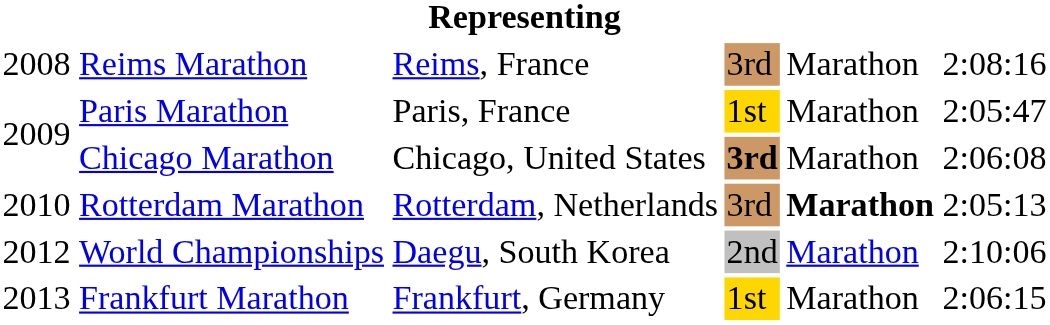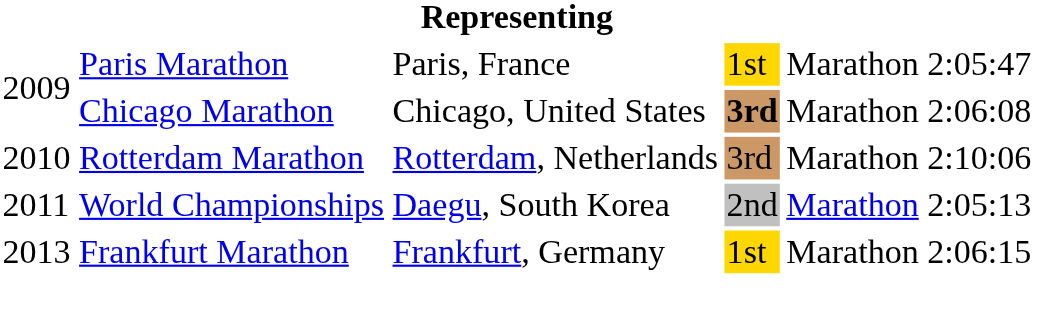 <table>
 <tr>
 <th colspan="6">Representing </th>
-</tr>
-<tr>
-<td>2008</td>
-<td><a href='#'>Reims Marathon</a></td>
-<td><a href='#'>Reims</a>, France</td>
-<td bgcolor=cc9966>3rd</td>
-<td>Marathon</td>
-<td>2:08:16</td>
 </tr>
 <tr>
 <td rowspan=2>2009</td>
 <td><a href='#'>Paris Marathon</a></td>
 <td>Paris, France</td>
 <td bgcolor=gold>1st</td>
 <td>Marathon</td>
 <td>2:05:47</td>
 </tr>
 <tr>
 <td><a href='#'>Chicago Marathon</a></td>
 <td>Chicago, United States</td>
 <td bgcolor=cc9966><strong>3rd</strong></td>
 <td>Marathon</td>
 <td>2:06:08</td>
 </tr>
 <tr>
 <td>2010</td>
 <td><a href='#'>Rotterdam Marathon</a></td>
 <td><a href='#'>Rotterdam</a>, Netherlands</td>
 <td bgcolor=cc9966>3rd</td>
-<td><strong>Marathon</strong></td>
-<td>2:05:13</td>
+<td>Marathon</td>
+<td>2:10:06</td>
 </tr>
 <tr>
-<td>2012</td>
+<td>2011</td>
 <td><a href='#'>World Championships</a></td>
 <td><a href='#'>Daegu</a>, South Korea</td>
 <td bgcolor=silver>2nd</td>
 <td><a href='#'>Marathon</a></td>
-<td>2:10:06</td>
+<td>2:05:13</td>
 </tr>
 <tr>
 <td>2013</td>
 <td><a href='#'>Frankfurt Marathon</a></td>
 <td><a href='#'>Frankfurt</a>, Germany</td>
 <td bgcolor=gold>1st</td>
 <td>Marathon</td>
 <td>2:06:15</td>
 </tr>
 </table>
